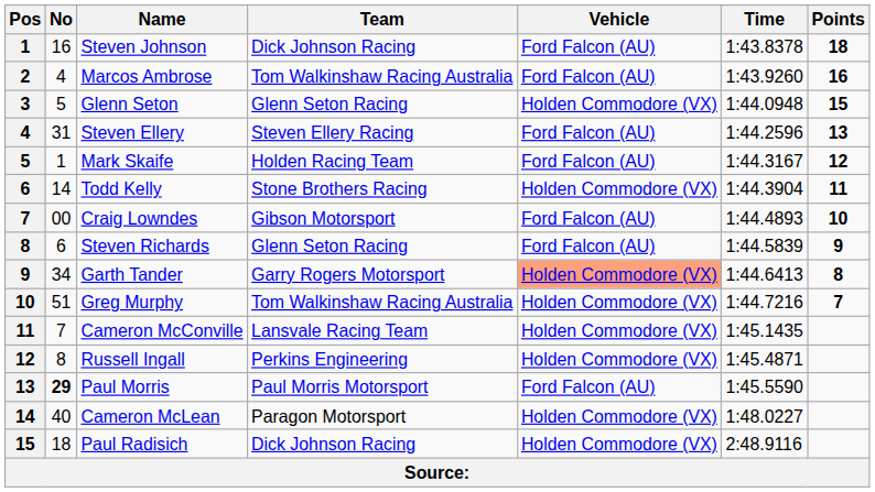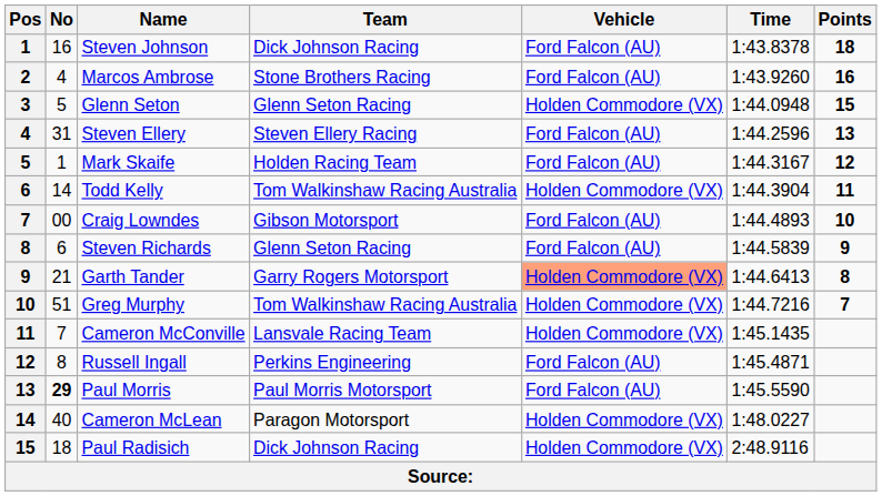 <table class="wikitable" style="font-size: 87%;">
 <tr>
 <th>Pos</th>
 <th>No</th>
 <th>Name</th>
 <th>Team</th>
 <th>Vehicle</th>
 <th>Time</th>
 <th>Points</th>
 </tr>
 <tr>
 <th>1</th>
 <td align=center>16</td>
 <td> <a href='#'>Steven Johnson</a></td>
 <td><a href='#'>Dick Johnson Racing</a></td>
 <td><a href='#'>Ford Falcon (AU)</a></td>
 <td>1:43.8378</td>
 <td align=center><strong>18</strong></td>
 </tr>
 <tr>
 <th>2</th>
 <td align=center>4</td>
 <td> <a href='#'>Marcos Ambrose</a></td>
-<td><a href='#'>Tom Walkinshaw Racing Australia</a></td>
+<td><a href='#'>Stone Brothers Racing</a></td>
 <td><a href='#'>Ford Falcon (AU)</a></td>
 <td>1:43.9260</td>
 <td align=center><strong>16</strong></td>
 </tr>
 <tr>
 <th>3</th>
 <td align=center>5</td>
 <td> <a href='#'>Glenn Seton</a></td>
 <td><a href='#'>Glenn Seton Racing</a></td>
 <td><a href='#'>Holden Commodore (VX)</a></td>
 <td>1:44.0948</td>
 <td align=center><strong>15</strong></td>
 </tr>
 <tr>
 <th>4</th>
 <td align=center>31</td>
 <td> <a href='#'>Steven Ellery</a></td>
 <td><a href='#'>Steven Ellery Racing</a></td>
 <td><a href='#'>Ford Falcon (AU)</a></td>
 <td>1:44.2596</td>
 <td align=center><strong>13</strong></td>
 </tr>
 <tr>
 <th>5</th>
 <td align=center>1</td>
 <td> <a href='#'>Mark Skaife</a></td>
 <td><a href='#'>Holden Racing Team</a></td>
 <td><a href='#'>Ford Falcon (AU)</a></td>
 <td>1:44.3167</td>
 <td align=center><strong>12</strong></td>
 </tr>
 <tr>
 <th>6</th>
 <td align=center>14</td>
 <td> <a href='#'>Todd Kelly</a></td>
-<td><a href='#'>Stone Brothers Racing</a></td>
+<td><a href='#'>Tom Walkinshaw Racing Australia</a></td>
 <td><a href='#'>Holden Commodore (VX)</a></td>
 <td>1:44.3904</td>
 <td align=center><strong>11</strong></td>
 </tr>
 <tr>
 <th>7</th>
 <td align=center>00</td>
 <td> <a href='#'>Craig Lowndes</a></td>
 <td><a href='#'>Gibson Motorsport</a></td>
 <td><a href='#'>Ford Falcon (AU)</a></td>
 <td>1:44.4893</td>
 <td align=center><strong>10</strong></td>
 </tr>
 <tr>
 <th>8</th>
 <td align=center>6</td>
 <td> <a href='#'>Steven Richards</a></td>
 <td><a href='#'>Glenn Seton Racing</a></td>
 <td><a href='#'>Ford Falcon (AU)</a></td>
 <td>1:44.5839</td>
 <td align=center><strong>9</strong></td>
 </tr>
 <tr>
 <th>9</th>
-<td align=center>34</td>
+<td align=center>21</td>
 <td> <a href='#'>Garth Tander</a></td>
 <td><a href='#'>Garry Rogers Motorsport</a></td>
 <td style="background: lightsalmon;"><a href='#'>Holden Commodore (VX)</a></td>
 <td>1:44.6413</td>
 <td align=center><strong>8</strong></td>
 </tr>
 <tr>
 <th>10</th>
 <td align=center>51</td>
 <td> <a href='#'>Greg Murphy</a></td>
 <td><a href='#'>Tom Walkinshaw Racing Australia</a></td>
 <td><a href='#'>Holden Commodore (VX)</a></td>
 <td>1:44.7216</td>
 <td align=center><strong>7</strong></td>
 </tr>
 <tr>
 <th>11</th>
 <td align=center>7</td>
 <td> <a href='#'>Cameron McConville</a></td>
 <td><a href='#'>Lansvale Racing Team</a></td>
 <td><a href='#'>Holden Commodore (VX)</a></td>
 <td>1:45.1435</td>
 <td></td>
 </tr>
 <tr>
 <th>12</th>
 <td align=center>8</td>
 <td> <a href='#'>Russell Ingall</a></td>
 <td><a href='#'>Perkins Engineering</a></td>
-<td><a href='#'>Holden Commodore (VX)</a></td>
+<td><a href='#'>Ford Falcon (AU)</a></td>
 <td>1:45.4871</td>
 <td></td>
 </tr>
 <tr>
 <th>13</th>
 <td align=center><strong>29</strong></td>
 <td> <a href='#'>Paul Morris</a></td>
 <td><a href='#'>Paul Morris Motorsport</a></td>
 <td><a href='#'>Ford Falcon (AU)</a></td>
 <td>1:45.5590</td>
 <td></td>
 </tr>
 <tr>
 <th>14</th>
 <td align=center>40</td>
 <td> <a href='#'>Cameron McLean</a></td>
 <td>Paragon Motorsport</td>
 <td><a href='#'>Holden Commodore (VX)</a></td>
 <td>1:48.0227</td>
 <td></td>
 </tr>
 <tr>
 <th>15</th>
 <td align=center>18</td>
 <td> <a href='#'>Paul Radisich</a></td>
 <td><a href='#'>Dick Johnson Racing</a></td>
 <td><a href='#'>Holden Commodore (VX)</a></td>
 <td>2:48.9116</td>
 <td></td>
 </tr>
 <tr>
 <th colspan=7>Source:</th>
 </tr>
 </table>
